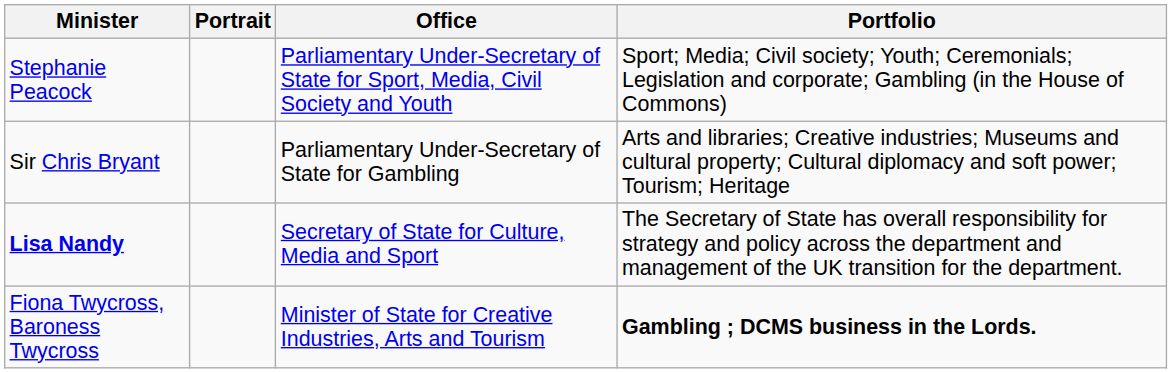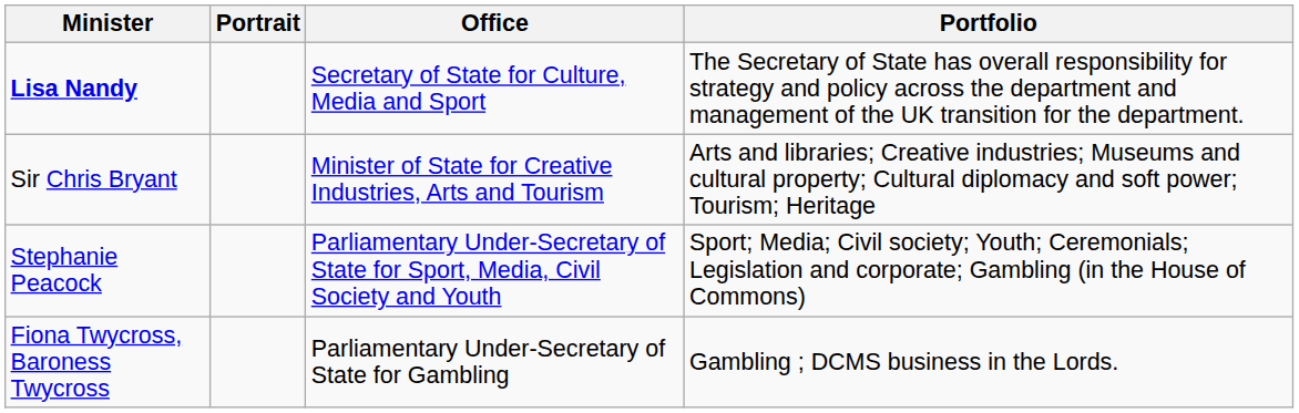 <table class=wikitable>
 <tr>
 <th>Minister</th>
 <th>Portrait</th>
 <th>Office</th>
 <th>Portfolio</th>
 </tr>
 <tr>
+<td><strong><a href='#'>Lisa Nandy</a></strong> </td>
+<td></td>
+<td><a href='#'>Secretary of State for Culture, Media and Sport</a></td>
+<td>The Secretary of State has overall responsibility for strategy and policy across the department and management of the UK transition for the department.</td>
+</tr>
+<tr>
+<td>Sir <a href='#'>Chris Bryant</a> </td>
+<td></td>
+<td><a href='#'>Minister of State for Creative Industries, Arts and Tourism</a></td>
+<td>Arts and libraries; Creative industries; Museums and cultural property; Cultural diplomacy and soft power; Tourism; Heritage</td>
+</tr>
+<tr>
 <td><a href='#'>Stephanie Peacock</a> </td>
 <td></td>
 <td><a href='#'>Parliamentary Under-Secretary of State for Sport, Media, Civil Society and Youth</a></td>
 <td>Sport; Media; Civil society; Youth; Ceremonials; Legislation and corporate; Gambling (in the House of Commons)</td>
 </tr>
 <tr>
-<td>Sir <a href='#'>Chris Bryant</a> </td>
+<td><a href='#'>Fiona Twycross, Baroness Twycross</a></td>
 <td></td>
 <td>Parliamentary Under-Secretary of State for Gambling</td>
-<td>Arts and libraries; Creative industries; Museums and cultural property; Cultural diplomacy and soft power; Tourism; Heritage</td>
-</tr>
-<tr>
-<td><strong><a href='#'>Lisa Nandy</a></strong> </td>
-<td></td>
-<td><a href='#'>Secretary of State for Culture, Media and Sport</a></td>
-<td>The Secretary of State has overall responsibility for strategy and policy across the department and management of the UK transition for the department.</td>
-</tr>
-<tr>
-<td><a href='#'>Fiona Twycross, Baroness Twycross</a></td>
-<td></td>
-<td><a href='#'>Minister of State for Creative Industries, Arts and Tourism</a></td>
-<td><strong>Gambling ; DCMS business in the Lords.</strong></td>
+<td>Gambling ; DCMS business in the Lords.</td>
 </tr>
 </table>
